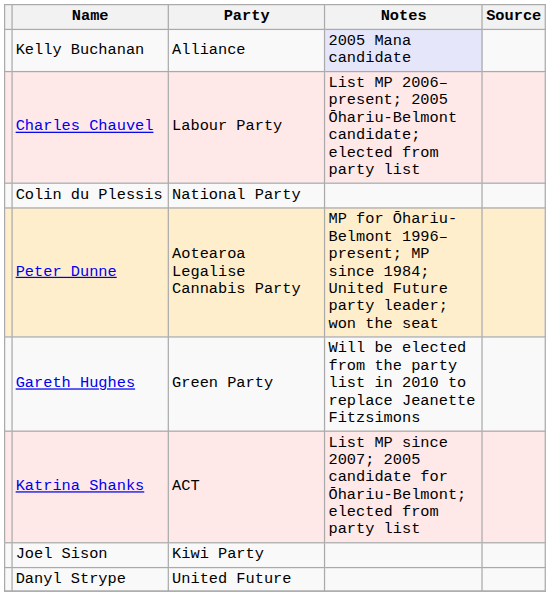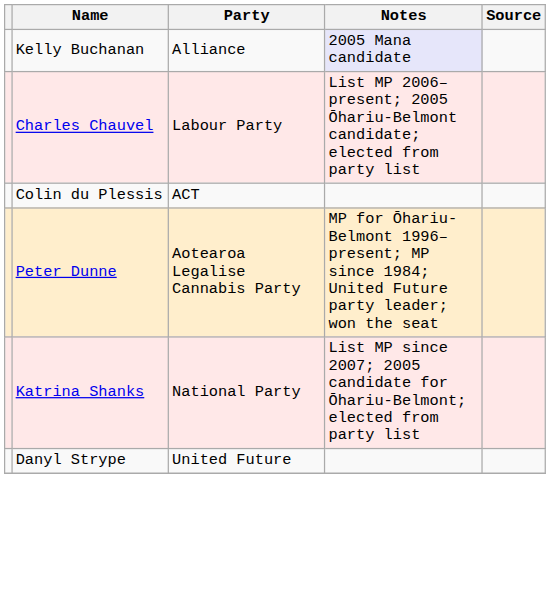 <table class="wikitable" width="70%" style="font-size:95%;">
 <tr>
 <th width=1%></th>
 <th width=30%>Name</th>
 <th width=30%>Party</th>
 <th width=30%>Notes</th>
 <th width=9%>Source</th>
 </tr>
 <tr -->
 <td bgcolor=></td>
 <td>Kelly Buchanan</td>
 <td>Alliance</td>
 <td style="background: lavender;">2005 Mana candidate</td>
 <td></td>
 </tr>
 <tr ---- bgcolor=#FFE8E8>
 <td bgcolor=></td>
 <td><a href='#'>Charles Chauvel</a></td>
 <td>Labour Party</td>
 <td>List MP 2006–present; 2005 Ōhariu-Belmont candidate; elected from party list</td>
 <td></td>
 </tr>
 <tr -->
 <td bgcolor=></td>
 <td>Colin du Plessis</td>
-<td>National Party</td>
+<td>ACT</td>
 <td></td>
 <td></td>
 </tr>
 <tr ---- bgcolor=#FFEECC>
 <td bgcolor=></td>
 <td><a href='#'>Peter Dunne</a></td>
 <td>Aotearoa Legalise Cannabis Party</td>
 <td>MP for Ōhariu-Belmont 1996–present; MP since 1984; United Future party leader; won the seat</td>
 <td></td>
 </tr>
-<tr -->
-<td bgcolor=></td>
-<td><a href='#'>Gareth Hughes</a></td>
-<td>Green Party</td>
-<td>Will be elected from the party list in 2010 to replace Jeanette Fitzsimons</td>
-<td></td>
-</tr>
 <tr ---- bgcolor=#FFE8E8>
 <td bgcolor=></td>
 <td><a href='#'>Katrina Shanks</a></td>
-<td>ACT</td>
+<td>National Party</td>
 <td>List MP since 2007; 2005 candidate for Ōhariu-Belmont; elected from party list</td>
-<td></td>
-</tr>
-<tr -->
-<td bgcolor=></td>
-<td>Joel Sison</td>
-<td>Kiwi Party</td>
-<td></td>
 <td></td>
 </tr>
 <tr -->
 <td bgcolor=></td>
 <td>Danyl Strype</td>
 <td>United Future</td>
 <td></td>
 <td></td>
 </tr>
 <tr -->
 </tr>
 </table>
